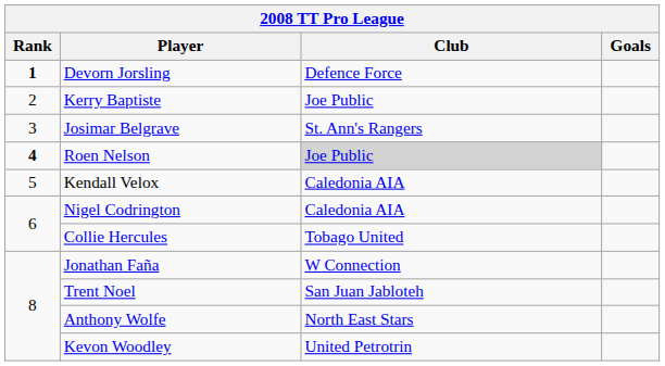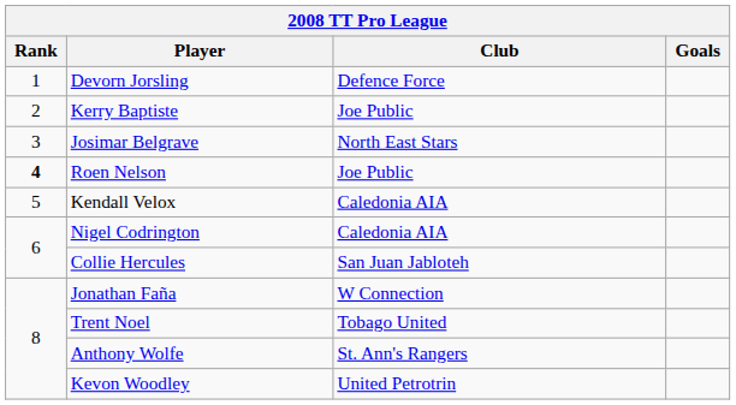 <table class="collapsible wikitable collapsed" width=45%; style="font-size:90%;">
 <tr>
 <th colspan="4"><a href='#'>2008 TT Pro League</a></th>
 </tr>
 <tr>
 <th width=1%>Rank</th>
 <th width=16%>Player</th>
 <th width=20%>Club</th>
 <th width=1%>Goals</th>
 </tr>
 <tr>
-<td align=center><strong>1</strong></td>
+<td align=center>1</td>
 <td> <a href='#'>Devorn Jorsling</a></td>
 <td><a href='#'>Defence Force</a></td>
 <td></td>
 </tr>
 <tr>
 <td align=center>2</td>
 <td> <a href='#'>Kerry Baptiste</a></td>
 <td><a href='#'>Joe Public</a></td>
 <td></td>
 </tr>
 <tr>
 <td align=center>3</td>
 <td> <a href='#'>Josimar Belgrave</a></td>
-<td><a href='#'>St. Ann's Rangers</a></td>
+<td><a href='#'>North East Stars</a></td>
 <td></td>
 </tr>
 <tr>
 <td rowspan=1 align=center><strong>4</strong></td>
 <td> <a href='#'>Roen Nelson</a></td>
-<td style="background: lightgrey;"><a href='#'>Joe Public</a></td>
+<td><a href='#'>Joe Public</a></td>
 <td></td>
 </tr>
 <tr>
 <td align=center>5</td>
 <td> Kendall Velox</td>
 <td><a href='#'>Caledonia AIA</a></td>
 <td></td>
 </tr>
 <tr>
 <td rowspan=2 align=center>6</td>
 <td> <a href='#'>Nigel Codrington</a></td>
 <td><a href='#'>Caledonia AIA</a></td>
 <td></td>
 </tr>
 <tr>
 <td> <a href='#'>Collie Hercules</a></td>
-<td><a href='#'>Tobago United</a></td>
+<td><a href='#'>San Juan Jabloteh</a></td>
 <td></td>
 </tr>
 <tr>
 <td rowspan=4 align=center>8</td>
 <td> <a href='#'>Jonathan Faña</a></td>
 <td><a href='#'>W Connection</a></td>
 <td></td>
 </tr>
 <tr>
 <td> <a href='#'>Trent Noel</a></td>
-<td><a href='#'>San Juan Jabloteh</a></td>
+<td><a href='#'>Tobago United</a></td>
 <td></td>
 </tr>
 <tr>
 <td> <a href='#'>Anthony Wolfe</a></td>
-<td><a href='#'>North East Stars</a></td>
+<td><a href='#'>St. Ann's Rangers</a></td>
 <td></td>
 </tr>
 <tr>
 <td> <a href='#'>Kevon Woodley</a></td>
 <td><a href='#'>United Petrotrin</a></td>
 <td></td>
 </tr>
 </table>
